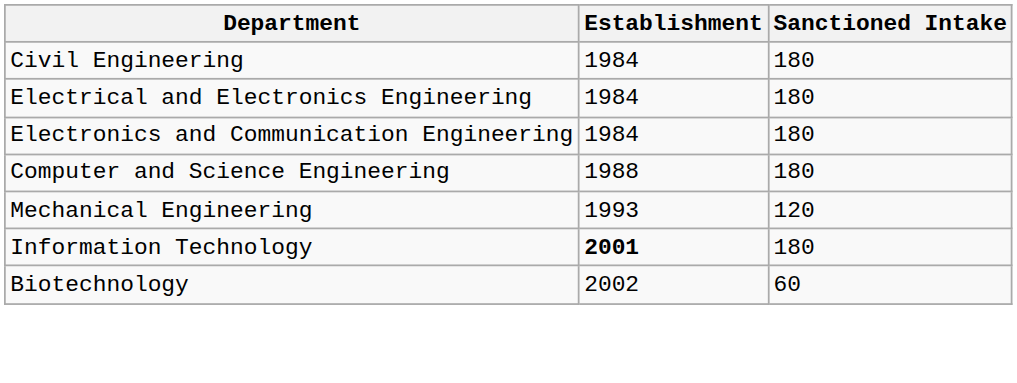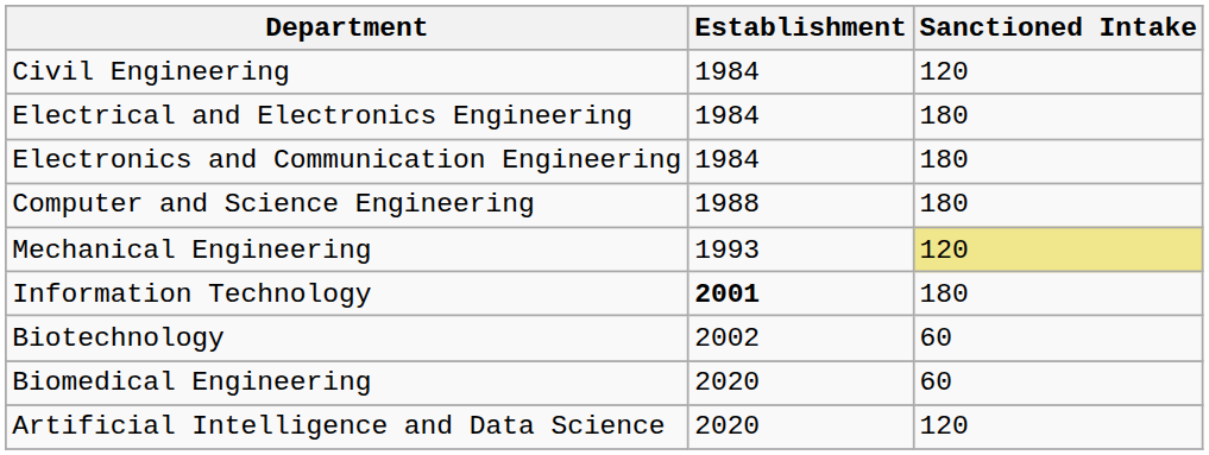 <table class="wikitable">
 <tr>
 <th>Department</th>
 <th>Establishment</th>
 <th>Sanctioned Intake</th>
 </tr>
 <tr>
 <td>Civil Engineering</td>
 <td>1984</td>
-<td>180</td>
+<td>120</td>
 </tr>
 <tr>
 <td>Electrical and Electronics Engineering</td>
 <td>1984</td>
 <td>180</td>
 </tr>
 <tr>
 <td>Electronics and Communication Engineering</td>
 <td>1984</td>
 <td>180</td>
 </tr>
 <tr>
 <td>Computer and Science Engineering</td>
 <td>1988</td>
 <td>180</td>
 </tr>
 <tr>
 <td>Mechanical Engineering</td>
 <td>1993</td>
-<td>120</td>
+<td style="background: khaki;">120</td>
 </tr>
 <tr>
 <td>Information Technology</td>
 <td><strong>2001</strong></td>
 <td>180</td>
 </tr>
 <tr>
 <td>Biotechnology</td>
 <td>2002</td>
 <td>60</td>
 </tr>
+<tr>
+<td>Biomedical Engineering</td>
+<td>2020</td>
+<td>60</td>
+</tr>
+<tr>
+<td>Artificial Intelligence and Data Science</td>
+<td>2020</td>
+<td>120</td>
+</tr>
 </table>
